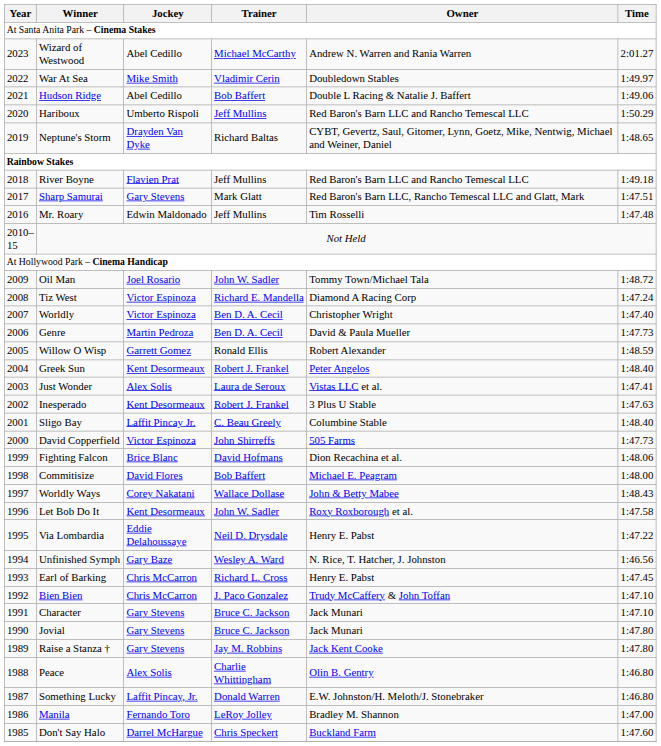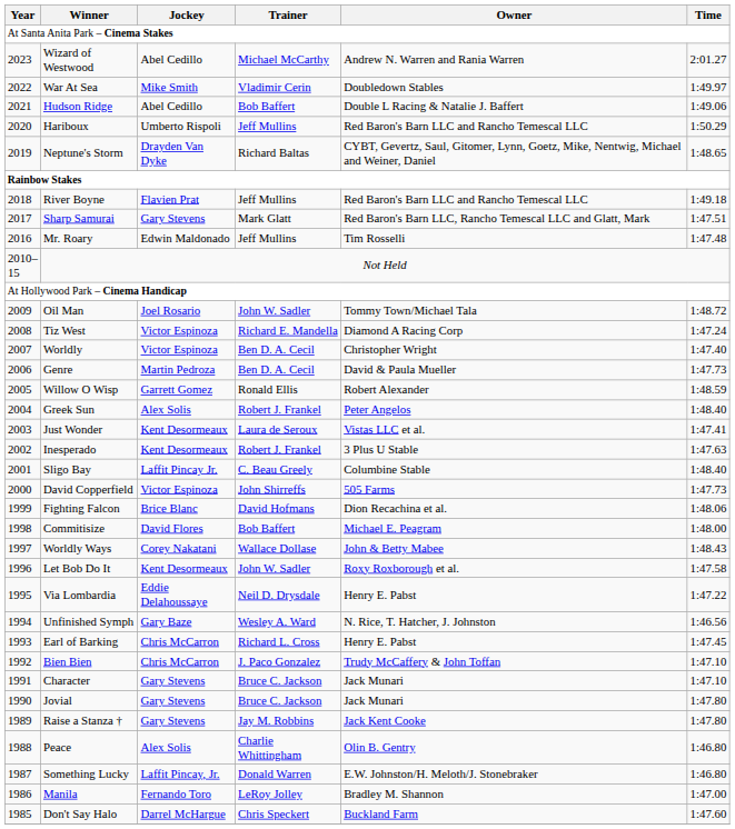 <table class="wikitable sortable" style="font-size:90%">
 <tr>
 <th style="width:30px">Year<br></th>
 <th style="width:110px">Winner<br></th>
 <th style="width:110px">Jockey<br></th>
 <th style="width:120px">Trainer<br></th>
 <th>Owner<br></th>
 <th style="width:25px">Time<br></th>
 </tr>
 <tr style="font-size:90%; background-color:white">
 <td align="left" colspan=6>At Santa Anita Park – <strong>Cinema Stakes</strong></td>
 </tr>
 <tr>
 <td>2023</td>
 <td>Wizard of Westwood</td>
 <td>Abel Cedillo</td>
 <td><a href='#'>Michael McCarthy</a></td>
 <td>Andrew N. Warren and Rania Warren</td>
 <td>2:01.27</td>
 </tr>
 <tr>
 <td>2022</td>
 <td>War At Sea</td>
 <td><a href='#'>Mike Smith</a></td>
 <td><a href='#'>Vladimir Cerin</a></td>
 <td>Doubledown Stables</td>
 <td>1:49.97</td>
 </tr>
 <tr>
 <td>2021</td>
 <td><a href='#'>Hudson Ridge</a></td>
 <td>Abel Cedillo</td>
 <td><a href='#'>Bob Baffert</a></td>
 <td>Double L Racing & Natalie J. Baffert</td>
 <td>1:49.06</td>
 </tr>
 <tr>
 <td>2020</td>
 <td>Hariboux</td>
 <td>Umberto Rispoli</td>
 <td><a href='#'>Jeff Mullins</a></td>
 <td>Red Baron's Barn LLC and Rancho Temescal LLC</td>
 <td>1:50.29</td>
 </tr>
 <tr>
 <td>2019</td>
 <td>Neptune's Storm</td>
 <td><a href='#'>Drayden Van Dyke</a></td>
 <td>Richard Baltas</td>
 <td>CYBT, Gevertz, Saul, Gitomer, Lynn, Goetz, Mike, Nentwig, Michael and Weiner, Daniel</td>
 <td>1:48.65</td>
 </tr>
 <tr style="font-size:90%; background-color:white">
 <td align="left" colspan=6><strong>Rainbow Stakes</strong></td>
 </tr>
 <tr>
 <td>2018</td>
 <td>River Boyne</td>
 <td><a href='#'>Flavien Prat</a></td>
 <td>Jeff Mullins</td>
 <td>Red Baron's Barn LLC and Rancho Temescal LLC</td>
 <td>1:49.18</td>
 </tr>
 <tr>
 <td>2017</td>
 <td><a href='#'>Sharp Samurai</a></td>
 <td><a href='#'>Gary Stevens</a></td>
 <td>Mark Glatt</td>
 <td>Red Baron's Barn LLC, Rancho Temescal LLC and Glatt, Mark</td>
 <td>1:47.51</td>
 </tr>
 <tr>
 <td>2016</td>
 <td>Mr. Roary</td>
 <td>Edwin Maldonado</td>
 <td>Jeff Mullins</td>
 <td>Tim Rosselli</td>
 <td>1:47.48</td>
 </tr>
 <tr>
 <td>2010–15</td>
 <td align=center colspan=5><em>Not Held</em></td>
 </tr>
 <tr style="font-size:90%; background-color:white">
 <td align="left" colspan=6>At Hollywood Park – <strong>Cinema Handicap</strong></td>
 </tr>
 <tr>
 <td>2009</td>
 <td>Oil Man</td>
 <td><a href='#'>Joel Rosario</a></td>
 <td><a href='#'>John W. Sadler</a></td>
 <td>Tommy Town/Michael Tala</td>
 <td>1:48.72</td>
 </tr>
 <tr>
 <td>2008</td>
 <td>Tiz West</td>
 <td><a href='#'>Victor Espinoza</a></td>
 <td><a href='#'>Richard E. Mandella</a></td>
 <td>Diamond A Racing Corp</td>
 <td>1:47.24</td>
 </tr>
 <tr>
 <td>2007</td>
 <td>Worldly</td>
 <td><a href='#'>Victor Espinoza</a></td>
 <td><a href='#'>Ben D. A. Cecil</a></td>
 <td>Christopher Wright</td>
 <td>1:47.40</td>
 </tr>
 <tr>
 <td>2006</td>
 <td>Genre</td>
 <td><a href='#'>Martin Pedroza</a></td>
 <td><a href='#'>Ben D. A. Cecil</a></td>
 <td>David & Paula Mueller</td>
 <td>1:47.73</td>
 </tr>
 <tr>
 <td>2005</td>
 <td>Willow O Wisp</td>
 <td><a href='#'>Garrett Gomez</a></td>
 <td>Ronald Ellis</td>
 <td>Robert Alexander</td>
 <td>1:48.59</td>
 </tr>
 <tr>
 <td>2004</td>
 <td>Greek Sun</td>
-<td><a href='#'>Kent Desormeaux</a></td>
+<td><a href='#'>Alex Solis</a></td>
 <td><a href='#'>Robert J. Frankel</a></td>
 <td><a href='#'>Peter Angelos</a></td>
 <td>1:48.40</td>
 </tr>
 <tr>
 <td>2003</td>
 <td>Just Wonder</td>
-<td><a href='#'>Alex Solis</a></td>
+<td><a href='#'>Kent Desormeaux</a></td>
 <td><a href='#'>Laura de Seroux</a></td>
 <td><a href='#'>Vistas LLC</a> et al.</td>
 <td>1:47.41</td>
 </tr>
 <tr>
 <td>2002</td>
 <td>Inesperado</td>
 <td><a href='#'>Kent Desormeaux</a></td>
 <td><a href='#'>Robert J. Frankel</a></td>
 <td>3 Plus U Stable</td>
 <td>1:47.63</td>
 </tr>
 <tr>
 <td>2001</td>
 <td>Sligo Bay</td>
 <td><a href='#'>Laffit Pincay Jr.</a></td>
 <td><a href='#'>C. Beau Greely</a></td>
 <td>Columbine Stable</td>
 <td>1:48.40</td>
 </tr>
 <tr>
 <td>2000</td>
 <td>David Copperfield</td>
 <td><a href='#'>Victor Espinoza</a></td>
 <td><a href='#'>John Shirreffs</a></td>
 <td><a href='#'>505 Farms</a></td>
 <td>1:47.73</td>
 </tr>
 <tr>
 <td>1999</td>
 <td>Fighting Falcon</td>
 <td><a href='#'>Brice Blanc</a></td>
 <td><a href='#'>David Hofmans</a></td>
 <td>Dion Recachina et al.</td>
 <td>1:48.06</td>
 </tr>
 <tr>
 <td>1998</td>
 <td>Commitisize</td>
 <td><a href='#'>David Flores</a></td>
 <td><a href='#'>Bob Baffert</a></td>
 <td><a href='#'>Michael E. Peagram</a></td>
 <td>1:48.00</td>
 </tr>
 <tr>
 <td>1997</td>
 <td>Worldly Ways</td>
 <td><a href='#'>Corey Nakatani</a></td>
 <td><a href='#'>Wallace Dollase</a></td>
 <td><a href='#'>John & Betty Mabee</a></td>
 <td>1:48.43</td>
 </tr>
 <tr>
 <td>1996</td>
 <td>Let Bob Do It</td>
 <td><a href='#'>Kent Desormeaux</a></td>
 <td><a href='#'>John W. Sadler</a></td>
 <td><a href='#'>Roxy Roxborough</a>  et al.</td>
 <td>1:47.58</td>
 </tr>
 <tr>
 <td>1995</td>
 <td>Via Lombardia</td>
 <td><a href='#'>Eddie Delahoussaye</a></td>
 <td><a href='#'>Neil D. Drysdale</a></td>
 <td>Henry E. Pabst</td>
 <td>1:47.22</td>
 </tr>
 <tr>
 <td>1994</td>
 <td>Unfinished Symph</td>
 <td><a href='#'>Gary Baze</a></td>
 <td><a href='#'>Wesley A. Ward</a></td>
 <td>N. Rice, T. Hatcher, J. Johnston</td>
 <td>1:46.56</td>
 </tr>
 <tr>
 <td>1993</td>
 <td>Earl of Barking</td>
 <td><a href='#'>Chris McCarron</a></td>
 <td><a href='#'>Richard L. Cross</a></td>
 <td>Henry E. Pabst</td>
 <td>1:47.45</td>
 </tr>
 <tr>
 <td>1992</td>
 <td><a href='#'>Bien Bien</a></td>
 <td><a href='#'>Chris McCarron</a></td>
 <td><a href='#'>J. Paco Gonzalez</a></td>
 <td><a href='#'>Trudy McCaffery</a> & <a href='#'>John Toffan</a></td>
 <td>1:47.10</td>
 </tr>
 <tr>
 <td>1991</td>
 <td>Character</td>
 <td><a href='#'>Gary Stevens</a></td>
 <td><a href='#'>Bruce C. Jackson</a></td>
 <td>Jack Munari</td>
 <td>1:47.10</td>
 </tr>
 <tr>
 <td>1990</td>
 <td>Jovial</td>
 <td><a href='#'>Gary Stevens</a></td>
 <td><a href='#'>Bruce C. Jackson</a></td>
 <td>Jack Munari</td>
 <td>1:47.80</td>
 </tr>
 <tr>
 <td>1989</td>
 <td>Raise a Stanza †</td>
 <td><a href='#'>Gary Stevens</a></td>
 <td><a href='#'>Jay M. Robbins</a></td>
 <td><a href='#'>Jack Kent Cooke</a></td>
 <td>1:47.80</td>
 </tr>
 <tr>
 <td>1988</td>
 <td>Peace</td>
 <td><a href='#'>Alex Solis</a></td>
 <td><a href='#'>Charlie Whittingham</a></td>
 <td><a href='#'>Olin B. Gentry</a></td>
 <td>1:46.80</td>
 </tr>
 <tr>
 <td>1987</td>
 <td>Something Lucky</td>
 <td><a href='#'>Laffit Pincay, Jr.</a></td>
 <td><a href='#'>Donald Warren</a></td>
 <td>E.W. Johnston/H. Meloth/J. Stonebraker</td>
 <td>1:46.80</td>
 </tr>
 <tr>
 <td>1986</td>
 <td><a href='#'>Manila</a></td>
 <td><a href='#'>Fernando Toro</a></td>
 <td><a href='#'>LeRoy Jolley</a></td>
 <td>Bradley M. Shannon</td>
 <td>1:47.00</td>
 </tr>
 <tr>
 <td>1985</td>
 <td>Don't Say Halo</td>
 <td><a href='#'>Darrel McHargue</a></td>
 <td><a href='#'>Chris Speckert</a></td>
 <td><a href='#'>Buckland Farm</a></td>
 <td>1:47.60</td>
 </tr>
 <tr>
 </tr>
 </table>
